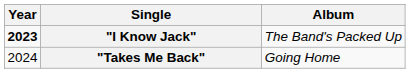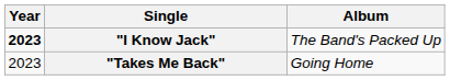 <table class="wikitable plainrowheaders" style="text-align:center;">
 <tr>
 <th style="width:1em;">Year</th>
 <th style="width:16em;">Single</th>
 <th>Album</th>
 </tr>
 <tr>
 <td><strong>2023</strong></td>
 <th scope="row">"I Know Jack"</th>
 <td align="left"><em>The Band's Packed Up</em></td>
 </tr>
 <tr>
-<td>2024</td>
+<td>2023</td>
 <th scope="row">"Takes Me Back"</th>
 <td align="left"><em>Going Home</em></td>
 </tr>
 </table>
